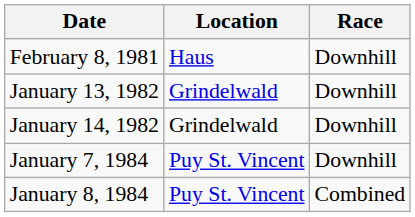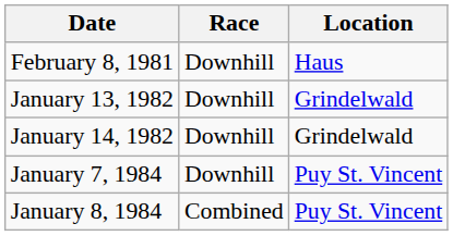 <table class="wikitable">
 <tr>
 <th>Date</th>
+<th>Race</th>
 <th>Location</th>
-<th>Race</th>
 </tr>
 <tr>
 <td>February 8, 1981</td>
+<td>Downhill</td>
 <td> <a href='#'>Haus</a></td>
-<td>Downhill</td>
 </tr>
 <tr>
 <td>January 13, 1982</td>
+<td>Downhill</td>
 <td> <a href='#'>Grindelwald</a></td>
-<td>Downhill</td>
 </tr>
 <tr>
 <td>January 14, 1982</td>
+<td>Downhill</td>
 <td> Grindelwald</td>
-<td>Downhill</td>
 </tr>
 <tr>
 <td>January 7, 1984</td>
+<td>Downhill</td>
 <td> <a href='#'>Puy St. Vincent</a></td>
-<td>Downhill</td>
 </tr>
 <tr>
 <td>January 8, 1984</td>
+<td>Combined</td>
 <td> <a href='#'>Puy St. Vincent</a></td>
-<td>Combined</td>
 </tr>
 </table>
